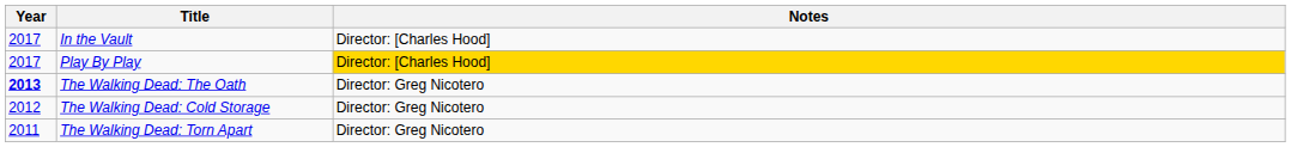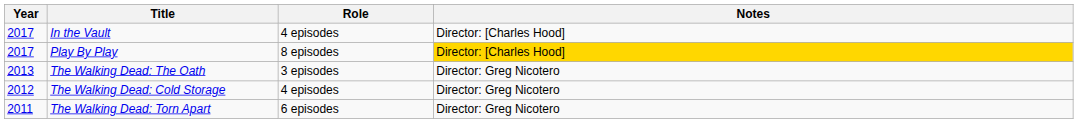 <table class="wikitable sortable" width="90%">
 <tr>
 <th width="50px">Year</th>
 <th width="300px">Title</th>
+<th width="200px">Role</th>
 <th class="unsortable">Notes</th>
 </tr>
 <tr>
 <td><a href='#'>2017</a></td>
 <td><em><a href='#'>In the Vault</a></em></td>
+<td>4 episodes</td>
 <td>Director: [Charles Hood]</td>
 </tr>
 <tr>
 <td><a href='#'>2017</a></td>
 <td><em><a href='#'>Play By Play</a></em></td>
+<td>8 episodes</td>
 <td style="background: gold;">Director: [Charles Hood]</td>
 </tr>
 <tr>
-<td><strong><a href='#'>2013</a></strong></td>
+<td><a href='#'>2013</a></td>
 <td><em><a href='#'>The Walking Dead: The Oath</a></em></td>
+<td>3 episodes</td>
 <td>Director: Greg Nicotero</td>
 </tr>
 <tr>
 <td><a href='#'>2012</a></td>
 <td><em><a href='#'>The Walking Dead: Cold Storage</a></em></td>
+<td>4 episodes</td>
 <td>Director: Greg Nicotero</td>
 </tr>
 <tr>
 <td><a href='#'>2011</a></td>
 <td><em><a href='#'>The Walking Dead: Torn Apart</a></em></td>
+<td>6 episodes</td>
 <td>Director: Greg Nicotero</td>
 </tr>
 </table>
